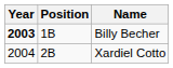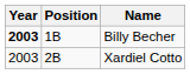 <table class="wikitable">
 <tr>
 <th>Year</th>
 <th>Position</th>
 <th>Name</th>
 </tr>
 <tr>
 <td><strong>2003</strong></td>
 <td>1B</td>
 <td>Billy Becher</td>
 </tr>
 <tr>
-<td>2004</td>
+<td>2003</td>
 <td>2B</td>
 <td>Xardiel Cotto</td>
 </tr>
 </table>
